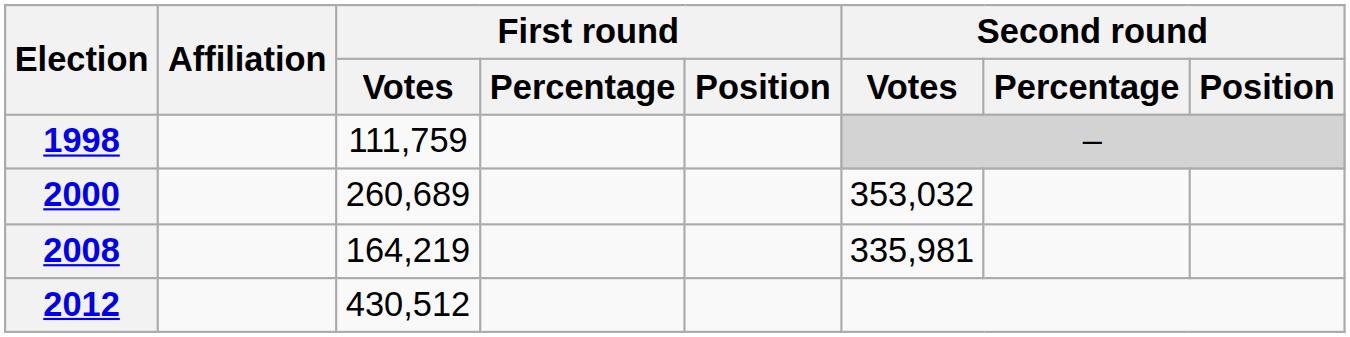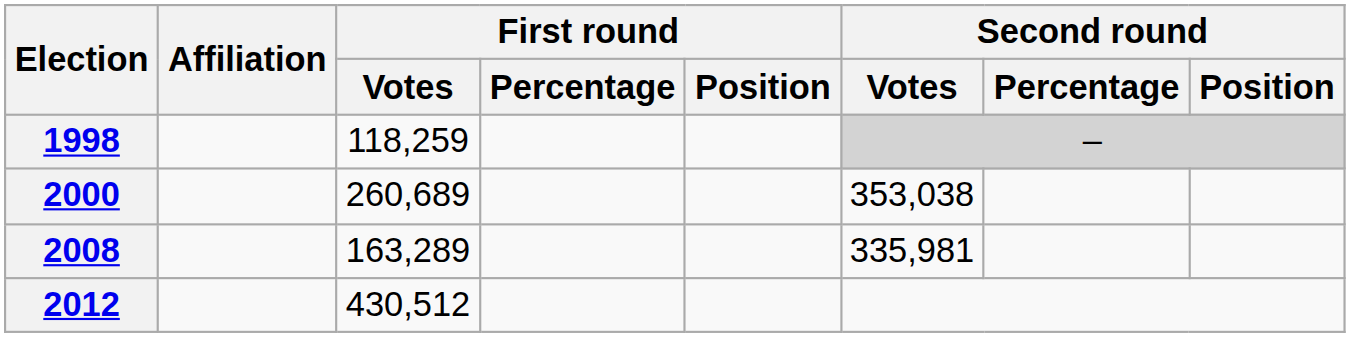 <table class=wikitable width=100%>
 <tr>
 <th rowspan=2>Election</th>
 <th rowspan=2>Affiliation</th>
 <th colspan=3>First round</th>
 <th colspan=3>Second round</th>
 </tr>
 <tr>
 <th>Votes</th>
 <th>Percentage</th>
 <th>Position</th>
 <th>Votes</th>
 <th>Percentage</th>
 <th>Position</th>
 </tr>
 <tr align=center>
 <th><a href='#'>1998</a></th>
 <td></td>
-<td>111,759</td>
+<td>118,259</td>
 <td></td>
 <td></td>
 <td bgcolor=lightgrey colspan=3>–</td>
 </tr>
 <tr align=center>
 <th><a href='#'>2000</a></th>
 <td></td>
 <td>260,689</td>
 <td></td>
 <td></td>
-<td>353,032</td>
+<td>353,038</td>
 <td></td>
 <td></td>
 </tr>
 <tr align=center>
 <th><a href='#'>2008</a></th>
 <td></td>
-<td>164,219</td>
+<td>163,289</td>
 <td></td>
 <td></td>
 <td>335,981</td>
 <td></td>
 <td></td>
 </tr>
 <tr align=center>
 <th><a href='#'>2012</a></th>
 <td></td>
 <td>430,512</td>
 <td></td>
 <td></td>
 </tr>
 </table>
